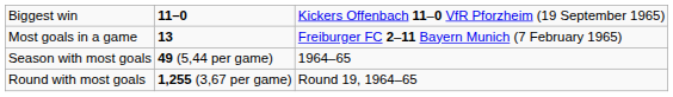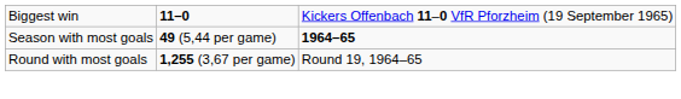 <table class="wikitable">
 <tr>
 <td>Biggest win</td>
 <td><strong>11–0</strong></td>
 <td><a href='#'>Kickers Offenbach</a> <strong>11</strong>–<strong>0</strong> <a href='#'>VfR Pforzheim</a>  (19 September 1965)</td>
 </tr>
 <tr>
-<td>Most goals in a game</td>
-<td><strong>13</strong></td>
-<td><a href='#'>Freiburger FC</a> <strong>2</strong>–<strong>11</strong>  <a href='#'>Bayern Munich</a> (7 February 1965)</td>
-</tr>
-<tr>
 <td>Season with most goals</td>
 <td><strong>49</strong> (5,44 per game)</td>
-<td>1964–65</td>
+<td><strong>1964–65</strong></td>
 </tr>
 <tr>
 <td>Round with most goals</td>
 <td><strong>1,255</strong> (3,67 per game)</td>
 <td>Round 19, 1964–65</td>
 </tr>
 </table>
